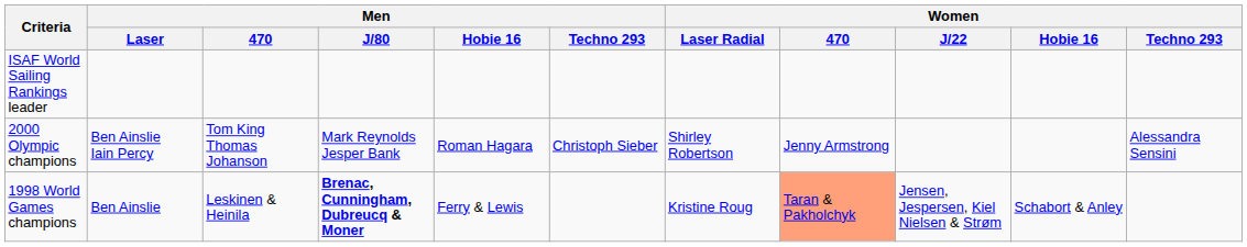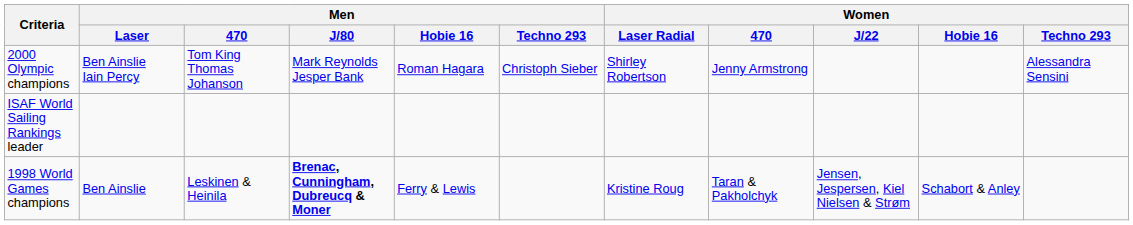 <table class="wikitable" style="font-size:90%" width=100%>
 <tr>
 <th rowspan=2 width=20>Criteria</th>
 <th colspan="5">Men</th>
 <th colspan="5">Women</th>
 </tr>
 <tr>
 <th width=100><a href='#'>Laser</a></th>
 <th width=100><a href='#'>470</a></th>
 <th width=100><a href='#'>J/80</a></th>
 <th width=100><a href='#'>Hobie 16</a></th>
 <th width=100><a href='#'>Techno 293</a></th>
 <th width=100><a href='#'>Laser Radial</a></th>
 <th width=100><a href='#'>470</a></th>
 <th width=100><a href='#'>J/22</a></th>
 <th width=100><a href='#'>Hobie 16</a></th>
 <th width=100><a href='#'>Techno 293</a></th>
 </tr>
 <tr>
+<td><a href='#'>2000 Olympic</a> champions</td>
+<td> <a href='#'>Ben Ainslie</a><br> <a href='#'>Iain Percy</a></td>
+<td> <a href='#'>Tom King</a><br> <a href='#'>Thomas Johanson</a></td>
+<td> <a href='#'>Mark Reynolds</a><br> <a href='#'>Jesper Bank</a></td>
+<td> <a href='#'>Roman Hagara</a></td>
+<td> <a href='#'>Christoph Sieber</a></td>
+<td> <a href='#'>Shirley Robertson</a></td>
+<td> <a href='#'>Jenny Armstrong</a></td>
+<td></td>
+<td></td>
+<td> <a href='#'>Alessandra Sensini</a></td>
+</tr>
+<tr>
 <td><a href='#'>ISAF World Sailing Rankings</a> leader</td>
 <td></td>
 <td></td>
 <td></td>
 <td></td>
 <td></td>
 <td></td>
 <td></td>
 <td></td>
 <td></td>
 <td></td>
 </tr>
 <tr>
-<td><a href='#'>2000 Olympic</a> champions</td>
-<td> <a href='#'>Ben Ainslie</a><br> <a href='#'>Iain Percy</a></td>
-<td> <a href='#'>Tom King</a><br> <a href='#'>Thomas Johanson</a></td>
-<td> <a href='#'>Mark Reynolds</a><br> <a href='#'>Jesper Bank</a></td>
-<td> <a href='#'>Roman Hagara</a></td>
-<td> <a href='#'>Christoph Sieber</a></td>
-<td> <a href='#'>Shirley Robertson</a></td>
-<td> <a href='#'>Jenny Armstrong</a></td>
-<td></td>
-<td></td>
-<td> <a href='#'>Alessandra Sensini</a></td>
-</tr>
-<tr>
 <td><a href='#'>1998 World Games</a> champions</td>
 <td> <a href='#'>Ben Ainslie</a></td>
 <td> <a href='#'>Leskinen</a> & <a href='#'>Heinila</a></td>
 <td><strong> <a href='#'>Brenac</a>, <a href='#'>Cunningham</a>, <a href='#'>Dubreucq</a> & <a href='#'>Moner</a></strong></td>
 <td> <a href='#'>Ferry</a> & <a href='#'>Lewis</a></td>
 <td></td>
 <td> <a href='#'>Kristine Roug</a></td>
-<td style="background: lightsalmon;"> <a href='#'>Taran</a> & <a href='#'>Pakholchyk</a></td>
+<td> <a href='#'>Taran</a> & <a href='#'>Pakholchyk</a></td>
 <td> <a href='#'>Jensen</a>, <a href='#'>Jespersen</a>, <a href='#'>Kiel Nielsen</a> & <a href='#'>Strøm</a></td>
 <td> <a href='#'>Schabort</a> & <a href='#'>Anley</a></td>
 <td></td>
 </tr>
 </table>
